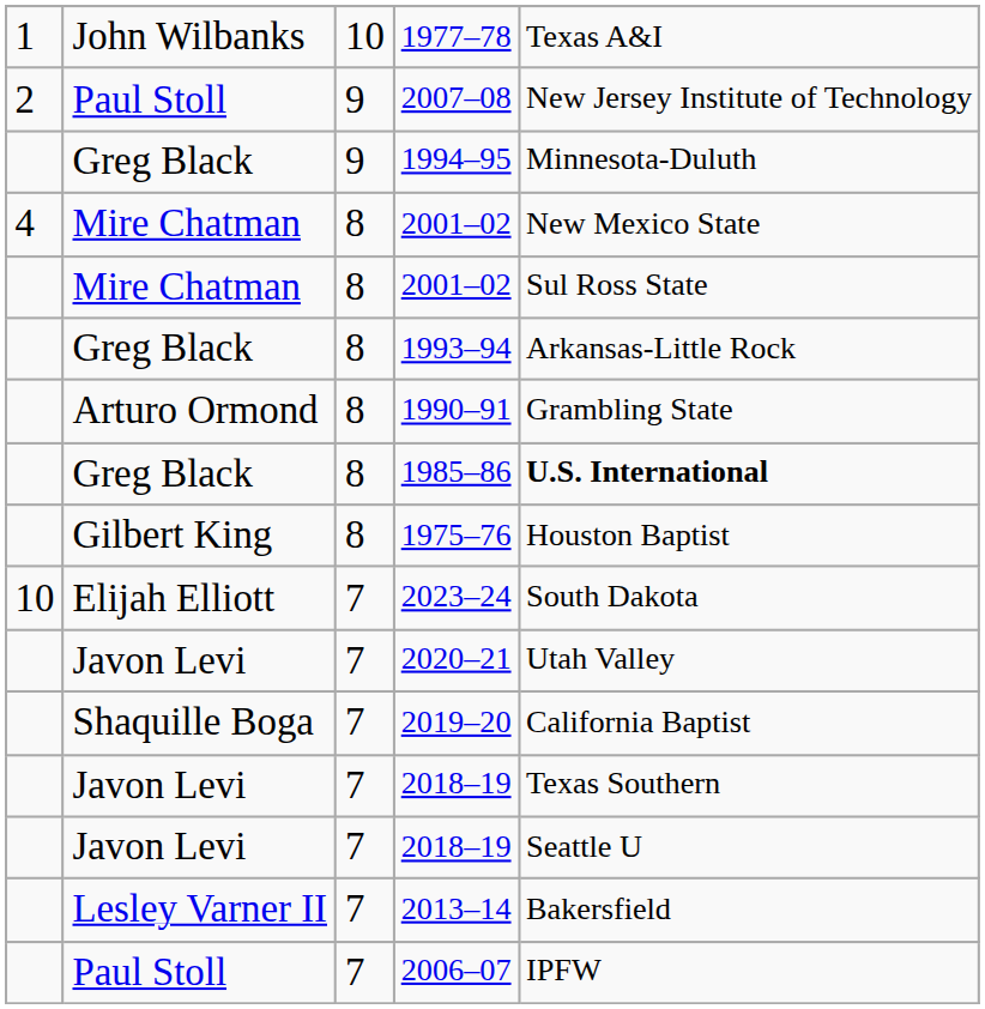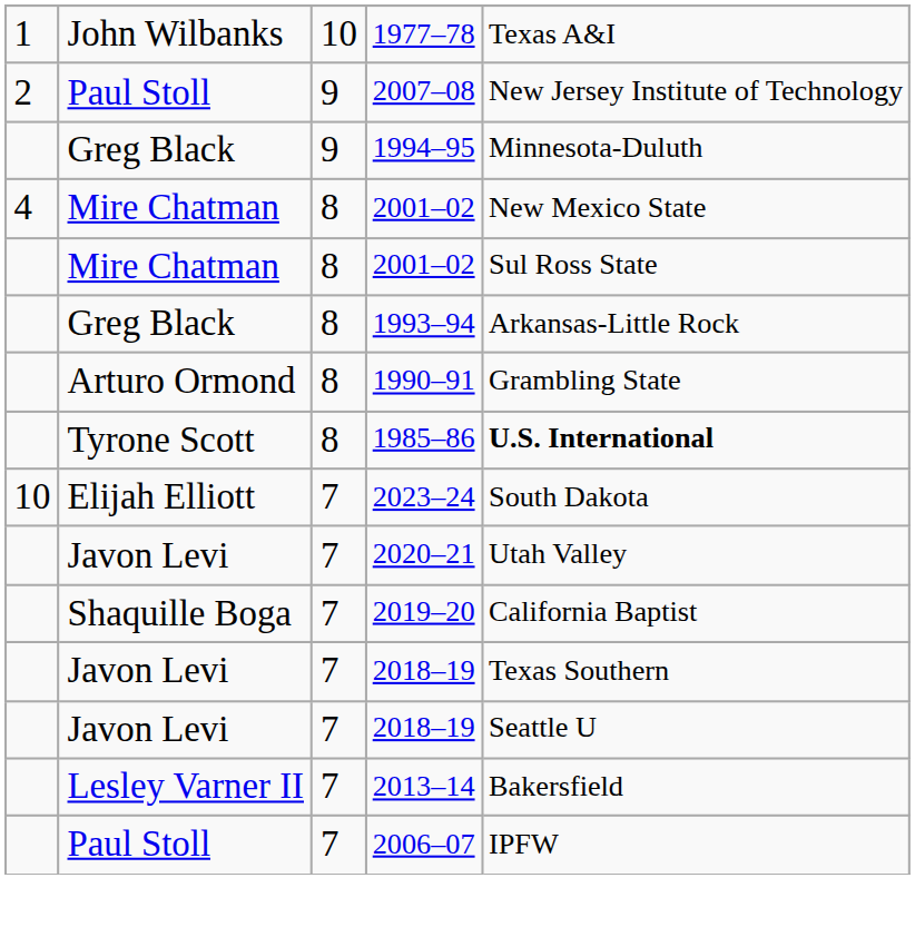 <table class="wikitable">
 <tr>
 </tr>
 <tr>
 <td>1</td>
 <td>John Wilbanks</td>
 <td>10</td>
 <td style="font-size:80%;"><a href='#'>1977–78</a></td>
 <td style="font-size:80%;">Texas A&I</td>
 </tr>
 <tr>
 <td>2</td>
 <td><a href='#'>Paul Stoll</a></td>
 <td>9</td>
 <td style="font-size:80%;"><a href='#'>2007–08</a></td>
 <td style="font-size:80%;">New Jersey Institute of Technology</td>
 </tr>
 <tr>
 <td></td>
 <td>Greg Black</td>
 <td>9</td>
 <td style="font-size:80%;"><a href='#'>1994–95</a></td>
 <td style="font-size:80%;">Minnesota-Duluth</td>
 </tr>
 <tr>
 <td>4</td>
 <td><a href='#'>Mire Chatman</a></td>
 <td>8</td>
 <td style="font-size:80%;"><a href='#'>2001–02</a></td>
 <td style="font-size:80%;">New Mexico State</td>
 </tr>
 <tr>
 <td></td>
 <td><a href='#'>Mire Chatman</a></td>
 <td>8</td>
 <td style="font-size:80%;"><a href='#'>2001–02</a></td>
 <td style="font-size:80%;">Sul Ross State</td>
 </tr>
 <tr>
 <td></td>
 <td>Greg Black</td>
 <td>8</td>
 <td style="font-size:80%;"><a href='#'>1993–94</a></td>
 <td style="font-size:80%;">Arkansas-Little Rock</td>
 </tr>
 <tr>
 <td></td>
 <td>Arturo Ormond</td>
 <td>8</td>
 <td style="font-size:80%;"><a href='#'>1990–91</a></td>
 <td style="font-size:80%;">Grambling State</td>
 </tr>
 <tr>
 <td></td>
-<td>Greg Black</td>
+<td>Tyrone Scott</td>
 <td>8</td>
 <td style="font-size:80%;"><a href='#'>1985–86</a></td>
 <td style="font-size:80%;"><strong>U.S. International</strong></td>
-</tr>
-<tr>
-<td></td>
-<td>Gilbert King</td>
-<td>8</td>
-<td style="font-size:80%;"><a href='#'>1975–76</a></td>
-<td style="font-size:80%;">Houston Baptist</td>
 </tr>
 <tr>
 <td>10</td>
 <td>Elijah Elliott</td>
 <td>7</td>
 <td style="font-size:80%;"><a href='#'>2023–24</a></td>
 <td style="font-size:80%;">South Dakota</td>
 </tr>
 <tr>
 <td></td>
 <td>Javon Levi</td>
 <td>7</td>
 <td style="font-size:80%;"><a href='#'>2020–21</a></td>
 <td style="font-size:80%;">Utah Valley</td>
 </tr>
 <tr>
 <td></td>
 <td>Shaquille Boga</td>
 <td>7</td>
 <td style="font-size:80%;"><a href='#'>2019–20</a></td>
 <td style="font-size:80%;">California Baptist</td>
 </tr>
 <tr>
 <td></td>
 <td>Javon Levi</td>
 <td>7</td>
 <td style="font-size:80%;"><a href='#'>2018–19</a></td>
 <td style="font-size:80%;">Texas Southern</td>
 </tr>
 <tr>
 <td></td>
 <td>Javon Levi</td>
 <td>7</td>
 <td style="font-size:80%;"><a href='#'>2018–19</a></td>
 <td style="font-size:80%;">Seattle U</td>
 </tr>
 <tr>
 <td></td>
 <td><a href='#'>Lesley Varner II</a></td>
 <td>7</td>
 <td style="font-size:80%;"><a href='#'>2013–14</a></td>
 <td style="font-size:80%;">Bakersfield</td>
 </tr>
 <tr>
 <td></td>
 <td><a href='#'>Paul Stoll</a></td>
 <td>7</td>
 <td style="font-size:80%;"><a href='#'>2006–07</a></td>
 <td style="font-size:80%;">IPFW</td>
 </tr>
 </table>
